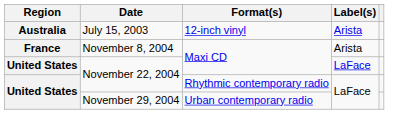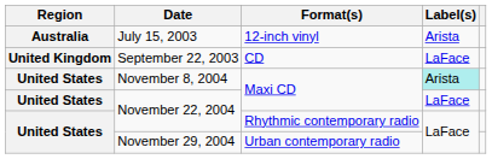 <table class="wikitable plainrowheaders">
 <tr>
 <th scope="col">Region</th>
 <th scope="col">Date</th>
 <th scope="col">Format(s)</th>
 <th scope="col">Label(s)</th>
 <th scope="col"></th>
 </tr>
 <tr>
 <th scope="row">Australia</th>
 <td>July 15, 2003</td>
 <td><a href='#'>12-inch vinyl</a></td>
 <td><a href='#'>Arista</a></td>
 <td></td>
 </tr>
 <tr>
-<th scope="row">France</th>
+<th scope="row">United Kingdom</th>
+<td>September 22, 2003</td>
+<td><a href='#'>CD</a></td>
+<td><a href='#'>LaFace</a></td>
+<td></td>
+</tr>
+<tr>
+<th scope="row">United States</th>
 <td>November 8, 2004</td>
 <td rowspan="2"><a href='#'>Maxi CD</a></td>
-<td>Arista</td>
+<td style="background: paleturquoise;">Arista</td>
 <td></td>
 </tr>
 <tr>
 <th scope="row">United States</th>
 <td rowspan="2">November 22, 2004</td>
 <td><a href='#'>LaFace</a></td>
 <td></td>
 </tr>
 <tr>
 <th scope="row" rowspan="2">United States</th>
 <td><a href='#'>Rhythmic contemporary radio</a></td>
 <td rowspan="2">LaFace</td>
 <td></td>
 </tr>
 <tr>
 <td>November 29, 2004</td>
 <td><a href='#'>Urban contemporary radio</a></td>
 <td></td>
 </tr>
 </table>
